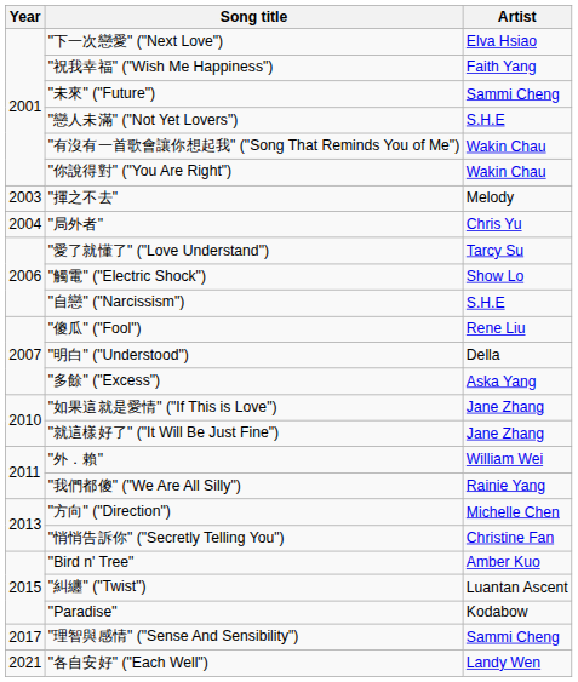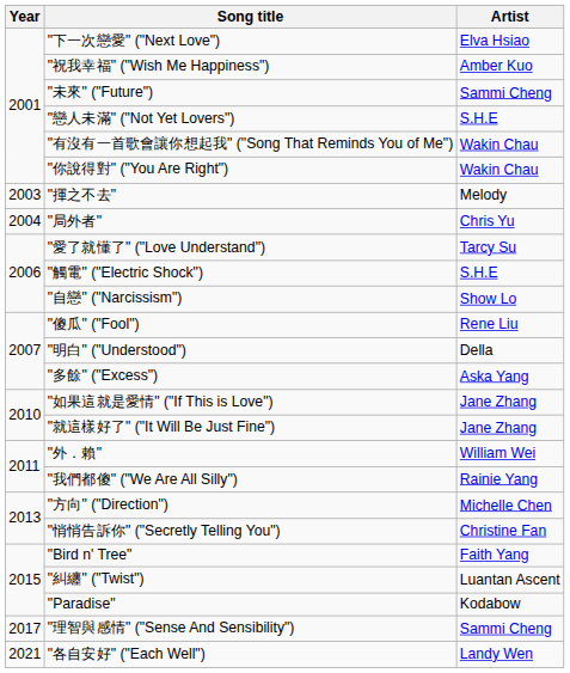 <table class="wikitable sortable">
 <tr>
 <th>Year</th>
 <th>Song title</th>
 <th>Artist</th>
 </tr>
 <tr>
 <td rowspan="6">2001</td>
 <td>"下一次戀愛" ("Next Love")</td>
 <td><a href='#'>Elva Hsiao</a></td>
 </tr>
 <tr>
 <td>"祝我幸福" ("Wish Me Happiness")</td>
-<td><a href='#'>Faith Yang</a></td>
+<td><a href='#'>Amber Kuo</a></td>
 </tr>
 <tr>
 <td>"未來" ("Future")</td>
 <td><a href='#'>Sammi Cheng</a></td>
 </tr>
 <tr>
 <td>"戀人未滿" ("Not Yet Lovers")</td>
 <td><a href='#'>S.H.E</a></td>
 </tr>
 <tr>
 <td>"有沒有一首歌會讓你想起我" ("Song That Reminds You of Me")</td>
 <td><a href='#'>Wakin Chau</a></td>
 </tr>
 <tr>
 <td>"你說得對" ("You Are Right")</td>
 <td><a href='#'>Wakin Chau</a></td>
 </tr>
 <tr>
 <td>2003</td>
 <td>"揮之不去"</td>
 <td>Melody</td>
 </tr>
 <tr>
 <td>2004</td>
 <td>"局外者"</td>
 <td><a href='#'>Chris Yu</a></td>
 </tr>
 <tr>
 <td rowspan="3">2006</td>
 <td>"愛了就懂了" ("Love Understand")</td>
 <td><a href='#'>Tarcy Su</a></td>
 </tr>
 <tr>
 <td>"觸電" ("Electric Shock")</td>
-<td><a href='#'>Show Lo</a></td>
+<td><a href='#'>S.H.E</a></td>
 </tr>
 <tr>
 <td>"自戀" ("Narcissism")</td>
-<td><a href='#'>S.H.E</a></td>
+<td><a href='#'>Show Lo</a></td>
 </tr>
 <tr>
 <td rowspan="3">2007</td>
 <td>"傻瓜" ("Fool")</td>
 <td><a href='#'>Rene Liu</a></td>
 </tr>
 <tr>
 <td>"明白" ("Understood")</td>
 <td>Della</td>
 </tr>
 <tr>
 <td>"多餘" ("Excess")</td>
 <td><a href='#'>Aska Yang</a></td>
 </tr>
 <tr>
 <td rowspan="2">2010</td>
 <td>"如果這就是愛情" ("If This is Love")</td>
 <td><a href='#'>Jane Zhang</a></td>
 </tr>
 <tr>
 <td>"就這樣好了" ("It Will Be Just Fine")</td>
 <td><a href='#'>Jane Zhang</a></td>
 </tr>
 <tr>
 <td rowspan=2>2011</td>
 <td>"外．賴"</td>
 <td><a href='#'>William Wei</a></td>
 </tr>
 <tr>
 <td>"我們都傻" ("We Are All Silly")</td>
 <td><a href='#'>Rainie Yang</a></td>
 </tr>
 <tr>
 <td rowspan=2>2013</td>
 <td>"方向" ("Direction")</td>
 <td><a href='#'>Michelle Chen</a></td>
 </tr>
 <tr>
 <td>"悄悄告訴你" ("Secretly Telling You")</td>
 <td><a href='#'>Christine Fan</a></td>
 </tr>
 <tr>
 <td rowspan=3>2015</td>
 <td>"Bird n' Tree"</td>
-<td><a href='#'>Amber Kuo</a></td>
+<td><a href='#'>Faith Yang</a></td>
 </tr>
 <tr>
 <td>"糾纏" ("Twist")</td>
 <td>Luantan Ascent</td>
 </tr>
 <tr>
 <td>"Paradise"</td>
 <td>Kodabow</td>
 </tr>
 <tr>
 <td>2017</td>
 <td>"理智與感情" ("Sense And Sensibility")</td>
 <td><a href='#'>Sammi Cheng</a></td>
 </tr>
 <tr>
 <td>2021</td>
 <td>"各自安好" ("Each Well")</td>
 <td><a href='#'>Landy Wen</a></td>
 </tr>
 </table>
